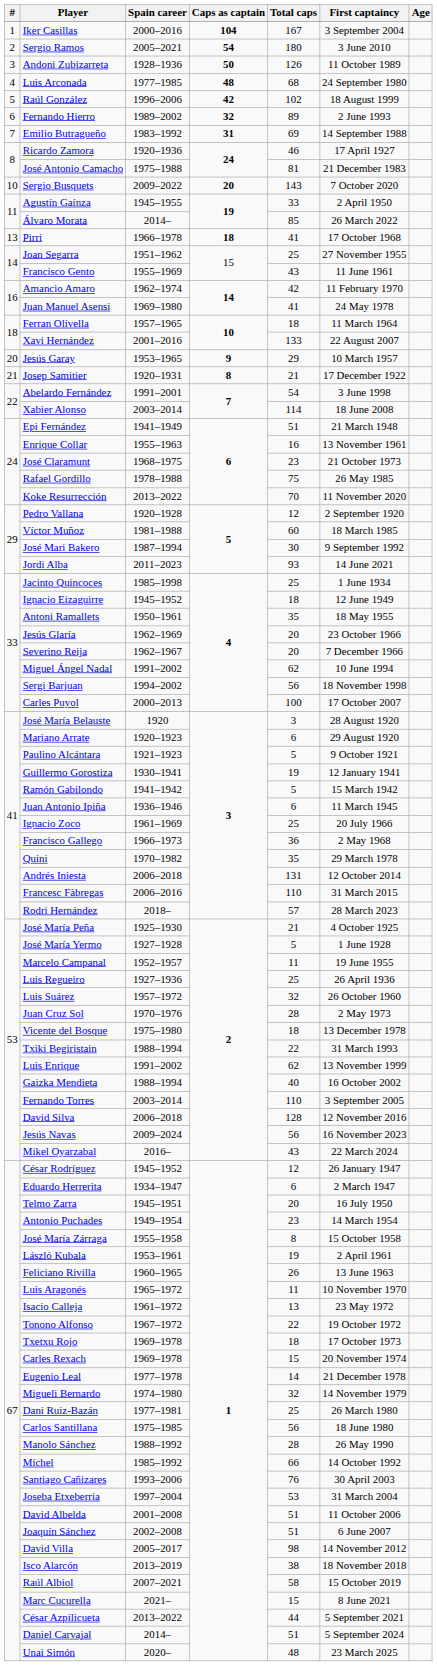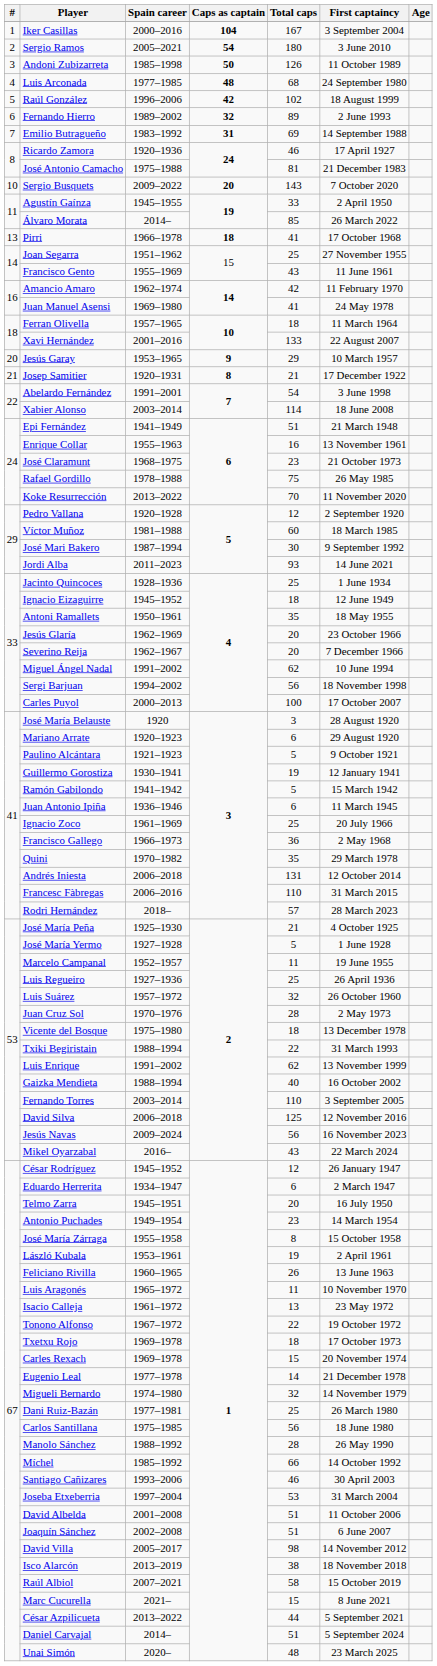 <table class="wikitable sortable" style="text-align:center">
 <tr>
 <th>#</th>
 <th>Player</th>
 <th>Spain career</th>
 <th>Caps as captain</th>
 <th>Total caps</th>
 <th>First captaincy</th>
 <th>Age</th>
 </tr>
 <tr>
 </tr>
 <tr>
 <td>1</td>
 <td style="text-align:left;"> <a href='#'>Iker Casillas</a></td>
 <td>2000–2016</td>
 <td><strong>104</strong></td>
 <td>167</td>
 <td>3 September 2004</td>
 <td></td>
 </tr>
 <tr>
 <td>2</td>
 <td style="text-align:left;"> <a href='#'>Sergio Ramos</a></td>
 <td>2005–2021</td>
 <td><strong>54</strong></td>
 <td>180</td>
 <td>3 June 2010</td>
 <td></td>
 </tr>
 <tr>
 <td>3</td>
 <td style="text-align:left;"> <a href='#'>Andoni Zubizarreta</a></td>
-<td>1928–1936</td>
+<td>1985–1998</td>
 <td><strong>50</strong></td>
 <td>126</td>
 <td>11 October 1989</td>
 <td></td>
 </tr>
 <tr>
 <td>4</td>
 <td style="text-align:left;"> <a href='#'>Luis Arconada</a></td>
 <td>1977–1985</td>
 <td><strong>48</strong></td>
 <td>68</td>
 <td>24 September 1980</td>
 <td></td>
 </tr>
 <tr>
 <td>5</td>
 <td style="text-align:left;"> <a href='#'>Raúl González</a></td>
 <td>1996–2006</td>
 <td><strong>42</strong></td>
 <td>102</td>
 <td>18 August 1999</td>
 <td></td>
 </tr>
 <tr>
 <td>6</td>
 <td style="text-align:left;"> <a href='#'>Fernando Hierro</a></td>
 <td>1989–2002</td>
 <td><strong>32</strong></td>
 <td>89</td>
 <td>2 June 1993</td>
 <td></td>
 </tr>
 <tr>
 <td>7</td>
 <td style="text-align:left;"> <a href='#'>Emilio Butragueño</a></td>
 <td>1983–1992</td>
 <td><strong>31</strong></td>
 <td>69</td>
 <td>14 September 1988</td>
 <td></td>
 </tr>
 <tr>
 <td rowspan=2>8</td>
 <td style="text-align:left;"> <a href='#'>Ricardo Zamora</a></td>
 <td>1920–1936</td>
 <td rowspan=2><strong>24</strong></td>
 <td>46</td>
 <td>17 April 1927</td>
 <td></td>
 </tr>
 <tr>
 <td style="text-align:left;"> <a href='#'>José Antonio Camacho</a></td>
 <td>1975–1988</td>
 <td>81</td>
 <td>21 December 1983</td>
 <td></td>
 </tr>
 <tr>
 <td>10</td>
 <td style="text-align:left;"> <a href='#'>Sergio Busquets</a></td>
 <td>2009–2022</td>
 <td><strong>20</strong></td>
 <td>143</td>
 <td>7 October 2020</td>
 <td></td>
 </tr>
 <tr>
 <td rowspan=2>11</td>
 <td style="text-align:left;"> <a href='#'>Agustín Gaínza</a></td>
 <td>1945–1955</td>
 <td rowspan=2><strong>19</strong></td>
 <td>33</td>
 <td>2 April 1950</td>
 <td></td>
 </tr>
 <tr>
 <td style="text-align:left;"> <a href='#'>Álvaro Morata</a></td>
 <td>2014–</td>
 <td>85</td>
 <td>26 March 2022</td>
 <td></td>
 </tr>
 <tr>
 <td>13</td>
 <td style="text-align:left;">  <a href='#'>Pirri</a></td>
 <td>1966–1978</td>
 <td><strong>18</strong></td>
 <td>41</td>
 <td>17 October 1968</td>
 <td></td>
 </tr>
 <tr>
 <td rowspan=2>14</td>
 <td style="text-align:left;"> <a href='#'>Joan Segarra</a></td>
 <td>1951–1962</td>
 <td rowspan=2>15</td>
 <td>25</td>
 <td>27 November 1955</td>
 <td></td>
 </tr>
 <tr>
 <td style="text-align:left;"> <a href='#'>Francisco Gento</a></td>
 <td>1955–1969</td>
 <td>43</td>
 <td>11 June 1961</td>
 <td></td>
 </tr>
 <tr>
 <td rowspan=2>16</td>
 <td style="text-align:left;"> <a href='#'>Amancio Amaro</a></td>
 <td>1962–1974</td>
 <td rowspan=2><strong>14</strong></td>
 <td>42</td>
 <td>11 February 1970</td>
 <td></td>
 </tr>
 <tr>
 <td style="text-align:left;"> <a href='#'>Juan Manuel Asensi</a></td>
 <td>1969–1980</td>
 <td>41</td>
 <td>24 May 1978</td>
 <td></td>
 </tr>
 <tr>
 <td rowspan=2>18</td>
 <td style="text-align:left;"> <a href='#'>Ferran Olivella</a></td>
 <td>1957–1965</td>
 <td rowspan=2><strong>10</strong></td>
 <td>18</td>
 <td>11 March 1964</td>
 <td></td>
 </tr>
 <tr>
 <td style="text-align:left;"> <a href='#'>Xavi Hernández</a></td>
 <td>2001–2016</td>
 <td>133</td>
 <td>22 August 2007</td>
 <td></td>
 </tr>
 <tr>
 <td>20</td>
 <td style="text-align:left;"> <a href='#'>Jesús Garay</a></td>
 <td>1953–1965</td>
 <td><strong>9</strong></td>
 <td>29</td>
 <td>10 March 1957</td>
 <td></td>
 </tr>
 <tr>
 <td>21</td>
 <td style="text-align:left;"> <a href='#'>Josep Samitier</a></td>
 <td>1920–1931</td>
 <td><strong>8</strong></td>
 <td>21</td>
 <td>17 December 1922</td>
 <td></td>
 </tr>
 <tr>
 <td rowspan=2>22</td>
 <td style="text-align:left;"> <a href='#'>Abelardo Fernández</a></td>
 <td>1991–2001</td>
 <td rowspan=2><strong>7</strong></td>
 <td>54</td>
 <td>3 June 1998</td>
 <td></td>
 </tr>
 <tr>
 <td style="text-align:left;"> <a href='#'>Xabier Alonso</a></td>
 <td>2003–2014</td>
 <td>114</td>
 <td>18 June 2008</td>
 <td></td>
 </tr>
 <tr>
 <td rowspan=5>24</td>
 <td style="text-align:left;"> <a href='#'>Epi Fernández</a></td>
 <td>1941–1949</td>
 <td rowspan=5><strong>6</strong></td>
 <td>51</td>
 <td>21 March 1948</td>
 <td></td>
 </tr>
 <tr>
 <td style="text-align:left;"> <a href='#'>Enrique Collar</a></td>
 <td>1955–1963</td>
 <td>16</td>
 <td>13 November 1961</td>
 <td></td>
 </tr>
 <tr>
 <td style="text-align:left;"> <a href='#'>José Claramunt</a></td>
 <td>1968–1975</td>
 <td>23</td>
 <td>21 October 1973</td>
 <td></td>
 </tr>
 <tr>
 <td style="text-align:left;"> <a href='#'>Rafael Gordillo</a></td>
 <td>1978–1988</td>
 <td>75</td>
 <td>26 May 1985</td>
 <td></td>
 </tr>
 <tr>
 <td style="text-align:left;"> <a href='#'>Koke Resurrección</a></td>
 <td>2013–2022</td>
 <td>70</td>
 <td>11 November 2020</td>
 <td></td>
 </tr>
 <tr>
 <td rowspan=4>29</td>
 <td style="text-align:left;"> <a href='#'>Pedro Vallana</a></td>
 <td>1920–1928</td>
 <td rowspan=4><strong>5</strong></td>
 <td>12</td>
 <td>2 September 1920</td>
 <td></td>
 </tr>
 <tr>
 <td style="text-align:left;"> <a href='#'>Víctor Muñoz</a></td>
 <td>1981–1988</td>
 <td>60</td>
 <td>18 March 1985</td>
 <td></td>
 </tr>
 <tr>
 <td style="text-align:left;"> <a href='#'>José Mari Bakero</a></td>
 <td>1987–1994</td>
 <td>30</td>
 <td>9 September 1992</td>
 <td></td>
 </tr>
 <tr>
 <td style="text-align:left;"> <a href='#'>Jordi Alba</a></td>
 <td>2011–2023</td>
 <td>93</td>
 <td>14 June 2021</td>
 <td></td>
 </tr>
 <tr>
 <td rowspan=8>33</td>
 <td style="text-align:left;"> <a href='#'>Jacinto Quincoces</a></td>
-<td>1985–1998</td>
+<td>1928–1936</td>
 <td rowspan=8><strong>4</strong></td>
 <td>25</td>
 <td>1 June 1934</td>
 <td></td>
 </tr>
 <tr>
 <td style="text-align:left;"> <a href='#'>Ignacio Eizaguirre</a></td>
 <td>1945–1952</td>
 <td>18</td>
 <td>12 June 1949</td>
 <td></td>
 </tr>
 <tr>
 <td style="text-align:left;"> <a href='#'>Antoni Ramallets</a></td>
 <td>1950–1961</td>
 <td>35</td>
 <td>18 May 1955</td>
 <td></td>
 </tr>
 <tr>
 <td style="text-align:left;"> <a href='#'>Jesús Glaría</a></td>
 <td>1962–1969</td>
 <td>20</td>
 <td>23 October 1966</td>
 <td></td>
 </tr>
 <tr>
 <td style="text-align:left;"> <a href='#'>Severino Reija</a></td>
 <td>1962–1967</td>
 <td>20</td>
 <td>7 December 1966</td>
 <td></td>
 </tr>
 <tr>
 <td style="text-align:left;"> <a href='#'>Miguel Ángel Nadal</a></td>
 <td>1991–2002</td>
 <td>62</td>
 <td>10 June 1994</td>
 <td></td>
 </tr>
 <tr>
 <td style="text-align:left;"> <a href='#'>Sergi Barjuan</a></td>
 <td>1994–2002</td>
 <td>56</td>
 <td>18 November 1998</td>
 <td></td>
 </tr>
 <tr>
 <td style="text-align:left;"> <a href='#'>Carles Puyol</a></td>
 <td>2000–2013</td>
 <td>100</td>
 <td>17 October 2007</td>
 <td></td>
 </tr>
 <tr>
 <td rowspan=12>41</td>
 <td style="text-align:left;"> <a href='#'>José María Belauste</a></td>
 <td>1920</td>
 <td rowspan=12><strong>3</strong></td>
 <td>3</td>
 <td>28 August 1920</td>
 <td></td>
 </tr>
 <tr>
 <td style="text-align:left;"> <a href='#'>Mariano Arrate</a></td>
 <td>1920–1923</td>
 <td>6</td>
 <td>29 August 1920</td>
 <td></td>
 </tr>
 <tr>
 <td style="text-align:left;"> <a href='#'>Paulino Alcántara</a></td>
 <td>1921–1923</td>
 <td>5</td>
 <td>9 October 1921</td>
 <td></td>
 </tr>
 <tr>
 <td style="text-align:left;"> <a href='#'>Guillermo Gorostiza</a></td>
 <td>1930–1941</td>
 <td>19</td>
 <td>12 January 1941</td>
 <td></td>
 </tr>
 <tr>
 <td style="text-align:left;"> <a href='#'>Ramón Gabilondo</a></td>
 <td>1941–1942</td>
 <td>5</td>
 <td>15 March 1942</td>
 <td></td>
 </tr>
 <tr>
 <td style="text-align:left;"> <a href='#'>Juan Antonio Ipiña</a></td>
 <td>1936–1946</td>
 <td>6</td>
 <td>11 March 1945</td>
 <td></td>
 </tr>
 <tr>
 <td style="text-align:left;"> <a href='#'>Ignacio Zoco</a></td>
 <td>1961–1969</td>
 <td>25</td>
 <td>20 July 1966</td>
 <td></td>
 </tr>
 <tr>
 <td style="text-align:left;"> <a href='#'>Francisco Gallego</a></td>
 <td>1966–1973</td>
 <td>36</td>
 <td>2 May 1968</td>
 <td></td>
 </tr>
 <tr>
 <td style="text-align:left;"> <a href='#'>Quini</a></td>
 <td>1970–1982</td>
 <td>35</td>
 <td>29 March 1978</td>
 <td></td>
 </tr>
 <tr>
 <td style="text-align:left;"> <a href='#'>Andrés Iniesta</a></td>
 <td>2006–2018</td>
 <td>131</td>
 <td>12 October 2014</td>
 <td></td>
 </tr>
 <tr>
 <td style="text-align:left;"> <a href='#'>Francesc Fàbregas</a></td>
 <td>2006–2016</td>
 <td>110</td>
 <td>31 March 2015</td>
 <td></td>
 </tr>
 <tr>
 <td style="text-align:left;"> <a href='#'>Rodri Hernández</a></td>
 <td>2018–</td>
 <td>57</td>
 <td>28 March 2023</td>
 <td></td>
 </tr>
 <tr>
 <td rowspan=14>53</td>
 <td style="text-align:left;"> <a href='#'>José María Peña</a></td>
 <td>1925–1930</td>
 <td rowspan=14><strong>2</strong></td>
 <td>21</td>
 <td>4 October 1925</td>
 <td></td>
 </tr>
 <tr>
 <td style="text-align:left;"> <a href='#'>José María Yermo</a></td>
 <td>1927–1928</td>
 <td>5</td>
 <td>1 June 1928</td>
 <td></td>
 </tr>
 <tr>
 <td style="text-align:left;"> <a href='#'>Marcelo Campanal</a></td>
 <td>1952–1957</td>
 <td>11</td>
 <td>19 June 1955</td>
 <td></td>
 </tr>
 <tr>
 <td style="text-align:left;"> <a href='#'>Luis Regueiro</a></td>
 <td>1927–1936</td>
 <td>25</td>
 <td>26 April 1936</td>
 <td></td>
 </tr>
 <tr>
 <td style="text-align:left;"> <a href='#'>Luis Suárez</a></td>
 <td>1957–1972</td>
 <td>32</td>
 <td>26 October 1960</td>
 <td></td>
 </tr>
 <tr>
 <td style="text-align:left;"> <a href='#'>Juan Cruz Sol</a></td>
 <td>1970–1976</td>
 <td>28</td>
 <td>2 May 1973</td>
 <td></td>
 </tr>
 <tr>
 <td style="text-align:left;"> <a href='#'>Vicente del Bosque</a></td>
 <td>1975–1980</td>
 <td>18</td>
 <td>13 December 1978</td>
 <td></td>
 </tr>
 <tr>
 <td style="text-align:left;"> <a href='#'>Txiki Begiristain</a></td>
 <td>1988–1994</td>
 <td>22</td>
 <td>31 March 1993</td>
 <td></td>
 </tr>
 <tr>
 <td style="text-align:left;"> <a href='#'>Luis Enrique</a></td>
 <td>1991–2002</td>
 <td>62</td>
 <td>13 November 1999</td>
 <td></td>
 </tr>
 <tr>
 <td style="text-align:left;"> <a href='#'>Gaizka Mendieta</a></td>
 <td>1988–1994</td>
 <td>40</td>
 <td>16 October 2002</td>
 <td></td>
 </tr>
 <tr>
 <td style="text-align:left;"> <a href='#'>Fernando Torres</a></td>
 <td>2003–2014</td>
 <td>110</td>
 <td>3 September 2005</td>
 <td></td>
 </tr>
 <tr>
 <td style="text-align:left;"> <a href='#'>David Silva</a></td>
 <td>2006–2018</td>
-<td>128</td>
+<td>125</td>
 <td>12 November 2016</td>
 <td></td>
 </tr>
 <tr>
 <td style="text-align:left;"> <a href='#'>Jesús Navas</a></td>
 <td>2009–2024</td>
 <td>56</td>
 <td>16 November 2023</td>
 <td></td>
 </tr>
 <tr>
 <td style="text-align:left;"> <a href='#'>Mikel Oyarzabal</a></td>
 <td>2016–</td>
 <td>43</td>
 <td>22 March 2024</td>
 <td></td>
 </tr>
 <tr>
 <td rowspan=29>67</td>
 <td style="text-align:left;"> <a href='#'>César Rodríguez</a></td>
 <td>1945–1952</td>
 <td rowspan=29><strong>1</strong></td>
 <td>12</td>
 <td>26 January 1947</td>
 <td></td>
 </tr>
 <tr>
 <td style="text-align:left;"> <a href='#'>Eduardo Herrerita</a></td>
 <td>1934–1947</td>
 <td>6</td>
 <td>2 March 1947</td>
 <td></td>
 </tr>
 <tr>
 <td style="text-align:left;"> <a href='#'>Telmo Zarra</a></td>
 <td>1945–1951</td>
 <td>20</td>
 <td>16 July 1950</td>
 <td></td>
 </tr>
 <tr>
 <td style="text-align:left;"> <a href='#'>Antonio Puchades</a></td>
 <td>1949–1954</td>
 <td>23</td>
 <td>14 March 1954</td>
 <td></td>
 </tr>
 <tr>
 <td style="text-align:left;"> <a href='#'>José María Zárraga</a></td>
 <td>1955–1958</td>
 <td>8</td>
 <td>15 October 1958</td>
 <td></td>
 </tr>
 <tr>
 <td style="text-align:left;"> <a href='#'>László Kubala</a></td>
 <td>1953–1961</td>
 <td>19</td>
 <td>2 April 1961</td>
 <td></td>
 </tr>
 <tr>
 <td style="text-align:left;"> <a href='#'>Feliciano Rivilla</a></td>
 <td>1960–1965</td>
 <td>26</td>
 <td>13 June 1963</td>
 <td></td>
 </tr>
 <tr>
 <td style="text-align:left;"> <a href='#'>Luis Aragonés</a></td>
 <td>1965–1972</td>
 <td>11</td>
 <td>10 November 1970</td>
 <td></td>
 </tr>
 <tr>
 <td style="text-align:left;"> <a href='#'>Isacio Calleja</a></td>
 <td>1961–1972</td>
 <td>13</td>
 <td>23 May 1972</td>
 <td></td>
 </tr>
 <tr>
 <td style="text-align:left;"> <a href='#'>Tonono Alfonso</a></td>
 <td>1967–1972</td>
 <td>22</td>
 <td>19 October 1972</td>
 <td></td>
 </tr>
 <tr>
 <td style="text-align:left;"> <a href='#'>Txetxu Rojo</a></td>
 <td>1969–1978</td>
 <td>18</td>
 <td>17 October 1973</td>
 <td></td>
 </tr>
 <tr>
 <td style="text-align:left;"> <a href='#'>Carles Rexach</a></td>
 <td>1969–1978</td>
 <td>15</td>
 <td>20 November 1974</td>
 <td></td>
 </tr>
 <tr>
 <td style="text-align:left;"> <a href='#'>Eugenio Leal</a></td>
 <td>1977–1978</td>
 <td>14</td>
 <td>21 December 1978</td>
 <td></td>
 </tr>
 <tr>
 <td style="text-align:left;"> <a href='#'>Migueli Bernardo</a></td>
 <td>1974–1980</td>
 <td>32</td>
 <td>14 November 1979</td>
 <td></td>
 </tr>
 <tr>
 <td style="text-align:left;"> <a href='#'>Dani Ruiz-Bazán</a></td>
 <td>1977–1981</td>
 <td>25</td>
 <td>26 March 1980</td>
 <td></td>
 </tr>
 <tr>
 <td style="text-align:left;"> <a href='#'>Carlos Santillana</a></td>
 <td>1975–1985</td>
 <td>56</td>
 <td>18 June 1980</td>
 <td></td>
 </tr>
 <tr>
 <td style="text-align:left;"> <a href='#'>Manolo Sánchez</a></td>
 <td>1988–1992</td>
 <td>28</td>
 <td>26 May 1990</td>
 <td></td>
 </tr>
 <tr>
 <td style="text-align:left;"> <a href='#'>Míchel</a></td>
 <td>1985–1992</td>
 <td>66</td>
 <td>14 October 1992</td>
 <td></td>
 </tr>
 <tr>
 <td style="text-align:left;"> <a href='#'>Santiago Cañizares</a></td>
 <td>1993–2006</td>
-<td>76</td>
+<td>46</td>
 <td>30 April 2003</td>
 <td></td>
 </tr>
 <tr>
 <td style="text-align:left;"> <a href='#'>Joseba Etxeberria</a></td>
 <td>1997–2004</td>
 <td>53</td>
 <td>31 March 2004</td>
 <td></td>
 </tr>
 <tr>
 <td style="text-align:left;"> <a href='#'>David Albelda</a></td>
 <td>2001–2008</td>
 <td>51</td>
 <td>11 October 2006</td>
 <td></td>
 </tr>
 <tr>
 <td style="text-align:left;"> <a href='#'>Joaquín Sánchez</a></td>
 <td>2002–2008</td>
 <td>51</td>
 <td>6 June 2007</td>
 <td></td>
 </tr>
 <tr>
 <td style="text-align:left;"> <a href='#'>David Villa</a></td>
 <td>2005–2017</td>
 <td>98</td>
 <td>14 November 2012</td>
 <td></td>
 </tr>
 <tr>
 <td style="text-align:left;"> <a href='#'>Isco Alarcón</a></td>
 <td>2013–2019</td>
 <td>38</td>
 <td>18 November 2018</td>
 <td></td>
 </tr>
 <tr>
 <td style="text-align:left;"> <a href='#'>Raúl Albiol</a></td>
 <td>2007–2021</td>
 <td>58</td>
 <td>15 October 2019</td>
 <td></td>
 </tr>
 <tr>
 <td style="text-align:left;"> <a href='#'>Marc Cucurella</a></td>
 <td>2021–</td>
 <td>15</td>
 <td>8 June 2021</td>
 <td></td>
 </tr>
 <tr>
 <td style="text-align:left;"> <a href='#'>César Azpilicueta</a></td>
 <td>2013–2022</td>
 <td>44</td>
 <td>5 September 2021</td>
 <td></td>
 </tr>
 <tr>
 <td style="text-align:left;"> <a href='#'>Daniel Carvajal</a></td>
 <td>2014–</td>
 <td>51</td>
 <td>5 September 2024</td>
 <td></td>
 </tr>
 <tr>
 <td style="text-align:left;"> <a href='#'>Unai Simón</a></td>
 <td>2020–</td>
 <td>48</td>
 <td>23 March 2025</td>
 <td></td>
 </tr>
 </table>
